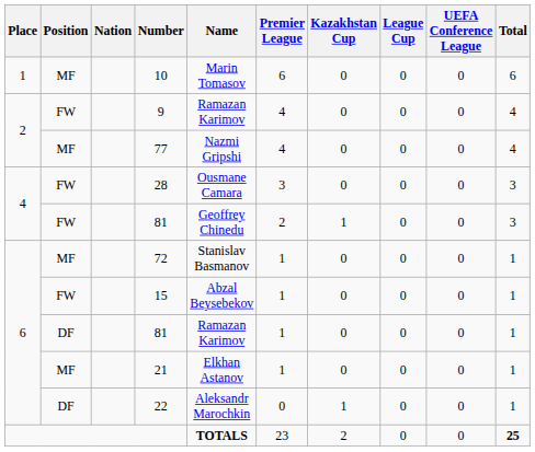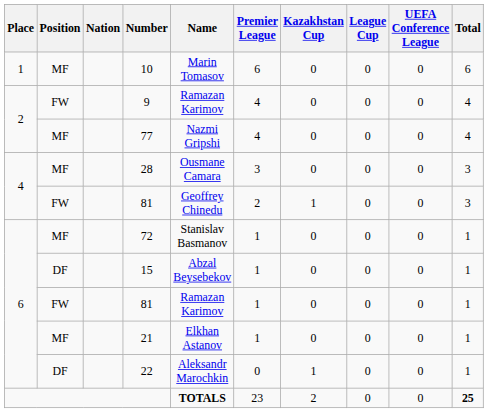 <table class="wikitable" style="font-size: 95%; text-align: center;">
 <tr>
 <th width=60>Place</th>
 <th width=60>Position</th>
 <th width=60>Nation</th>
 <th width=60>Number</th>
 <th width=200>Name</th>
 <th width=150><a href='#'>Premier League</a></th>
 <th width=150><a href='#'>Kazakhstan Cup</a></th>
 <th width=150><a href='#'>League Cup</a></th>
 <th width=250><a href='#'>UEFA Conference League</a></th>
 <th width=80>Total</th>
 </tr>
 <tr>
 <td>1</td>
 <td>MF</td>
 <td></td>
 <td>10</td>
 <td><a href='#'>Marin Tomasov</a></td>
 <td>6</td>
 <td>0</td>
 <td>0</td>
 <td>0</td>
 <td>6</td>
 </tr>
 <tr>
 <td rowspan="2">2</td>
 <td>FW</td>
 <td></td>
 <td>9</td>
 <td><a href='#'>Ramazan Karimov</a></td>
 <td>4</td>
 <td>0</td>
 <td>0</td>
 <td>0</td>
 <td>4</td>
 </tr>
 <tr>
 <td>MF</td>
 <td></td>
 <td>77</td>
 <td><a href='#'>Nazmi Gripshi</a></td>
 <td>4</td>
 <td>0</td>
 <td>0</td>
 <td>0</td>
 <td>4</td>
 </tr>
 <tr>
 <td rowspan="2">4</td>
-<td>FW</td>
+<td>MF</td>
 <td></td>
 <td>28</td>
 <td><a href='#'>Ousmane Camara</a></td>
 <td>3</td>
 <td>0</td>
 <td>0</td>
 <td>0</td>
 <td>3</td>
 </tr>
 <tr>
 <td>FW</td>
 <td></td>
 <td>81</td>
 <td><a href='#'>Geoffrey Chinedu</a></td>
 <td>2</td>
 <td>1</td>
 <td>0</td>
 <td>0</td>
 <td>3</td>
 </tr>
 <tr>
 <td rowspan="5">6</td>
 <td>MF</td>
 <td></td>
 <td>72</td>
 <td>Stanislav Basmanov</td>
 <td>1</td>
 <td>0</td>
 <td>0</td>
 <td>0</td>
 <td>1</td>
 </tr>
 <tr>
-<td>FW</td>
+<td>DF</td>
 <td></td>
 <td>15</td>
 <td><a href='#'>Abzal Beysebekov</a></td>
 <td>1</td>
 <td>0</td>
 <td>0</td>
 <td>0</td>
 <td>1</td>
 </tr>
 <tr>
-<td>DF</td>
+<td>FW</td>
 <td></td>
 <td>81</td>
 <td><a href='#'>Ramazan Karimov</a></td>
 <td>1</td>
 <td>0</td>
 <td>0</td>
 <td>0</td>
 <td>1</td>
 </tr>
 <tr>
 <td>MF</td>
 <td></td>
 <td>21</td>
 <td><a href='#'>Elkhan Astanov</a></td>
 <td>1</td>
 <td>0</td>
 <td>0</td>
 <td>0</td>
 <td>1</td>
 </tr>
 <tr>
 <td>DF</td>
 <td></td>
 <td>22</td>
 <td><a href='#'>Aleksandr Marochkin</a></td>
 <td>0</td>
 <td>1</td>
 <td>0</td>
 <td>0</td>
 <td>1</td>
 </tr>
 <tr>
 <td colspan="4"></td>
 <td><strong>TOTALS</strong></td>
 <td>23</td>
 <td>2</td>
 <td>0</td>
 <td>0</td>
 <td><strong>25</strong></td>
 </tr>
 </table>
